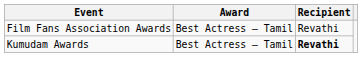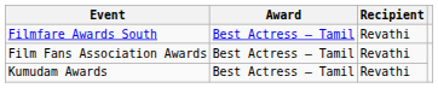 <table class="wikitable">
 <tr>
 <th>Event</th>
 <th>Award</th>
 <th>Recipient</th>
 <th></th>
+</tr>
+<tr>
+<td><a href='#'>Filmfare Awards South</a></td>
+<td><a href='#'>Best Actress – Tamil</a></td>
+<td>Revathi</td>
+<td style="text-align: center;"></td>
 </tr>
 <tr>
 <td>Film Fans Association Awards</td>
 <td>Best Actress – Tamil</td>
 <td>Revathi</td>
 <td rowspan="2" style="text-align: center;"></td>
 </tr>
 <tr>
 <td>Kumudam Awards</td>
 <td>Best Actress – Tamil</td>
-<td><strong>Revathi</strong></td>
+<td>Revathi</td>
 </tr>
 </table>
